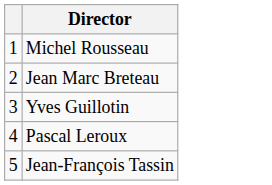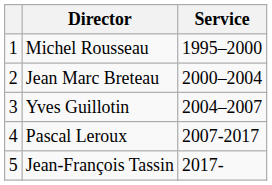 <table class="wikitable" style="font-size: 95%;">
 <tr>
 <th></th>
 <th>Director</th>
+<th>Service</th>
 </tr>
 <tr>
 <td>1</td>
 <td>Michel Rousseau</td>
+<td>1995–2000</td>
 </tr>
 <tr>
 <td>2</td>
 <td>Jean Marc Breteau</td>
+<td>2000–2004</td>
 </tr>
 <tr>
 <td>3</td>
 <td>Yves Guillotin</td>
+<td>2004–2007</td>
 </tr>
 <tr>
 <td>4</td>
 <td>Pascal Leroux</td>
+<td>2007-2017</td>
 </tr>
 <tr>
 <td>5</td>
 <td>Jean-François Tassin</td>
+<td>2017-</td>
 </tr>
 </table>
